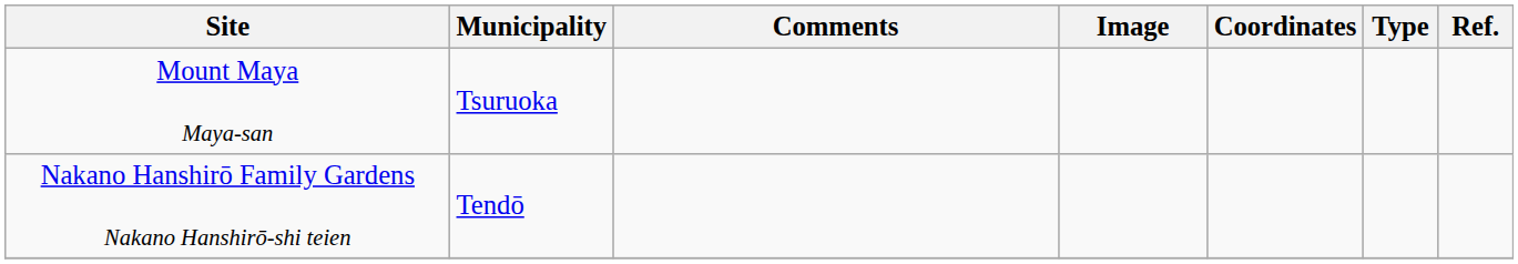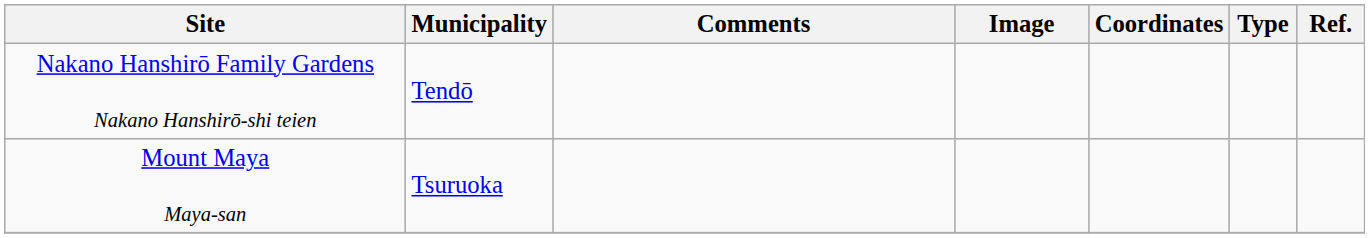 <table class="wikitable sortable"  style="width:100%;">
 <tr>
 <th width="30%" align="left">Site</th>
 <th width="10%" align="left">Municipality</th>
 <th width="30%" align="left" class="unsortable">Comments</th>
 <th width="10%" align="left"  class="unsortable">Image</th>
 <th width="10%" align="left" class="unsortable">Coordinates</th>
 <th width="5%" align="left">Type</th>
 <th width="5%" align="left"  class="unsortable">Ref.</th>
 </tr>
 <tr>
+<td align="center"><a href='#'>Nakano Hanshirō Family Gardens</a><br><br><small><em>Nakano Hanshirō-shi teien</em></small></td>
+<td><a href='#'>Tendō</a></td>
+<td></td>
+<td></td>
+<td></td>
+<td></td>
+<td></td>
+</tr>
+<tr>
 <td align="center"><a href='#'>Mount Maya</a><br><br><small><em>Maya-san</em></small></td>
 <td><a href='#'>Tsuruoka</a></td>
 <td></td>
 <td></td>
 <td></td>
 <td></td>
 <td></td>
 </tr>
 <tr>
-<td align="center"><a href='#'>Nakano Hanshirō Family Gardens</a><br><br><small><em>Nakano Hanshirō-shi teien</em></small></td>
-<td><a href='#'>Tendō</a></td>
-<td></td>
-<td></td>
-<td></td>
-<td></td>
-<td></td>
-</tr>
-<tr>
 </tr>
 </table>
